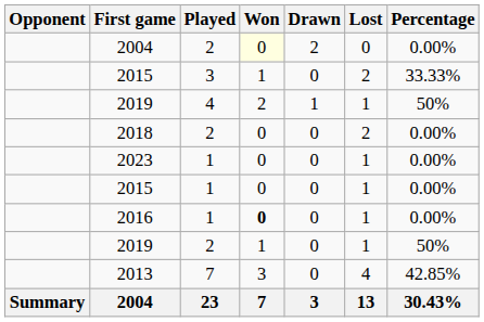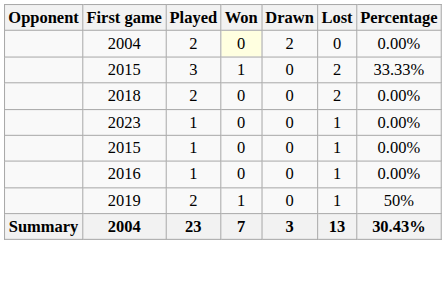 <table class="wikitable" style="text-align: center;">
 <tr>
 <th>Opponent</th>
 <th>First game</th>
 <th>Played</th>
 <th>Won</th>
 <th>Drawn</th>
 <th>Lost</th>
 <th>Percentage</th>
 </tr>
 <tr>
 <td style="text-align: left;"></td>
 <td>2004</td>
 <td>2</td>
 <td style="background: lightyellow;">0</td>
 <td>2</td>
 <td>0</td>
 <td>0.00%</td>
 </tr>
 <tr>
 <td style="text-align: left;"></td>
 <td>2015</td>
 <td>3</td>
 <td>1</td>
 <td>0</td>
 <td>2</td>
 <td>33.33%</td>
-</tr>
-<tr>
-<td style="text-align: left;"></td>
-<td>2019</td>
-<td>4</td>
-<td>2</td>
-<td>1</td>
-<td>1</td>
-<td>50%</td>
 </tr>
 <tr>
 <td style="text-align: left;"></td>
 <td>2018</td>
 <td>2</td>
 <td>0</td>
 <td>0</td>
 <td>2</td>
 <td>0.00%</td>
 </tr>
 <tr>
 <td style="text-align: left;"></td>
 <td>2023</td>
 <td>1</td>
 <td>0</td>
 <td>0</td>
 <td>1</td>
 <td>0.00%</td>
 </tr>
 <tr>
 <td style="text-align: left;"></td>
 <td>2015</td>
 <td>1</td>
 <td>0</td>
 <td>0</td>
 <td>1</td>
 <td>0.00%</td>
 </tr>
 <tr>
 <td style="text-align: left;"></td>
 <td>2016</td>
 <td>1</td>
-<td><strong>0</strong></td>
+<td>0</td>
 <td>0</td>
 <td>1</td>
 <td>0.00%</td>
 </tr>
 <tr>
 <td style="text-align: left;"></td>
 <td>2019</td>
 <td>2</td>
 <td>1</td>
 <td>0</td>
 <td>1</td>
 <td>50%</td>
 </tr>
 <tr>
-<td style="text-align: left;"></td>
-<td>2013</td>
-<td>7</td>
-<td>3</td>
-<td>0</td>
-<td>4</td>
-<td>42.85%</td>
-</tr>
-<tr>
 <th>Summary</th>
 <th>2004</th>
 <th>23</th>
 <th>7</th>
 <th>3</th>
 <th>13</th>
 <th>30.43%</th>
 </tr>
 </table>
